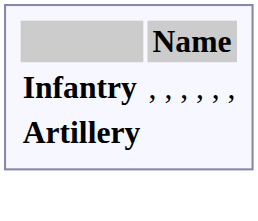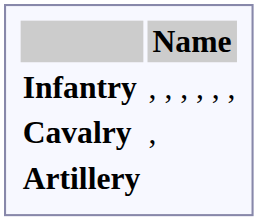 <table style="border:1px solid #8888aa; background-color:#f7f8ff; padding:5px; font-size:95%; margin: 0px 12px 12px 0px;">
 <tr style="background:#ccc;">
 <th></th>
 <th>Name</th>
 </tr>
 <tr>
 <td><strong>Infantry</strong></td>
 <td>, , , , , , </td>
 </tr>
 <tr>
+<td><strong>Cavalry</strong></td>
+<td>, </td>
+</tr>
+<tr>
 <td><strong>Artillery</strong></td>
 <td></td>
 </tr>
 </table>
